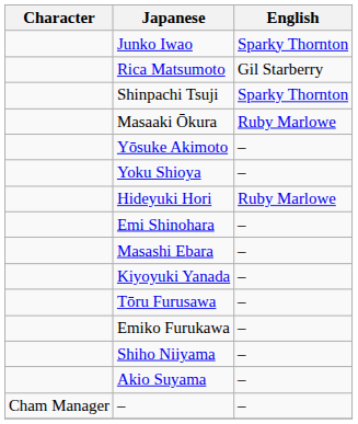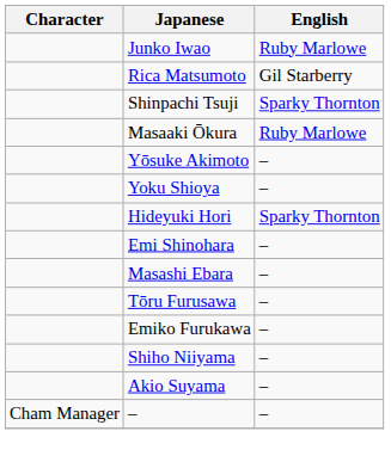 <table class="wikitable">
 <tr>
 <th>Character</th>
 <th>Japanese</th>
 <th>English</th>
 </tr>
 <tr>
 <td></td>
 <td><a href='#'>Junko Iwao</a></td>
-<td><a href='#'>Sparky Thornton</a></td>
+<td><a href='#'>Ruby Marlowe</a></td>
 </tr>
 <tr>
 <td></td>
 <td><a href='#'>Rica Matsumoto</a></td>
 <td>Gil Starberry</td>
 </tr>
 <tr>
 <td></td>
 <td>Shinpachi Tsuji</td>
 <td><a href='#'>Sparky Thornton</a></td>
 </tr>
 <tr>
 <td></td>
 <td>Masaaki Ōkura</td>
 <td><a href='#'>Ruby Marlowe</a></td>
 </tr>
 <tr>
 <td></td>
 <td><a href='#'>Yōsuke Akimoto</a></td>
 <td>–</td>
 </tr>
 <tr>
 <td></td>
 <td><a href='#'>Yoku Shioya</a></td>
 <td>–</td>
 </tr>
 <tr>
 <td></td>
 <td><a href='#'>Hideyuki Hori</a></td>
-<td><a href='#'>Ruby Marlowe</a></td>
+<td><a href='#'>Sparky Thornton</a></td>
 </tr>
 <tr>
 <td></td>
 <td><a href='#'>Emi Shinohara</a></td>
 <td>–</td>
 </tr>
 <tr>
 <td></td>
 <td><a href='#'>Masashi Ebara</a></td>
-<td>–</td>
-</tr>
-<tr>
-<td></td>
-<td><a href='#'>Kiyoyuki Yanada</a></td>
 <td>–</td>
 </tr>
 <tr>
 <td></td>
 <td><a href='#'>Tōru Furusawa</a></td>
 <td>–</td>
 </tr>
 <tr>
 <td></td>
 <td>Emiko Furukawa</td>
 <td>–</td>
 </tr>
 <tr>
 <td></td>
 <td><a href='#'>Shiho Niiyama</a></td>
 <td>–</td>
 </tr>
 <tr>
 <td></td>
 <td><a href='#'>Akio Suyama</a></td>
 <td>–</td>
 </tr>
 <tr>
 <td>Cham Manager</td>
 <td>–</td>
 <td>–</td>
 </tr>
 <tr>
 </tr>
 </table>
